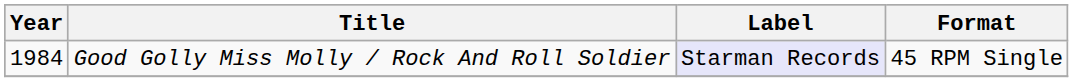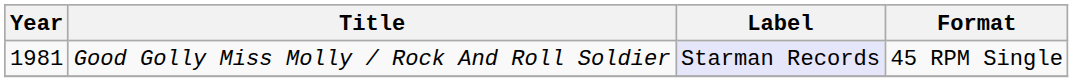 <table class="wikitable">
 <tr>
 <th>Year</th>
 <th>Title</th>
 <th>Label</th>
 <th>Format</th>
 </tr>
 <tr>
-<td>1984</td>
+<td>1981</td>
 <td><em>Good Golly Miss Molly / Rock And Roll Soldier</em></td>
 <td style="background: lavender;">Starman Records</td>
 <td>45 RPM Single</td>
 </tr>
 <tr>
 </tr>
 </table>
